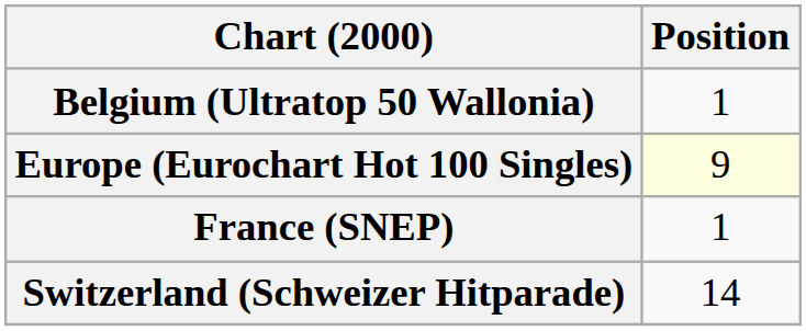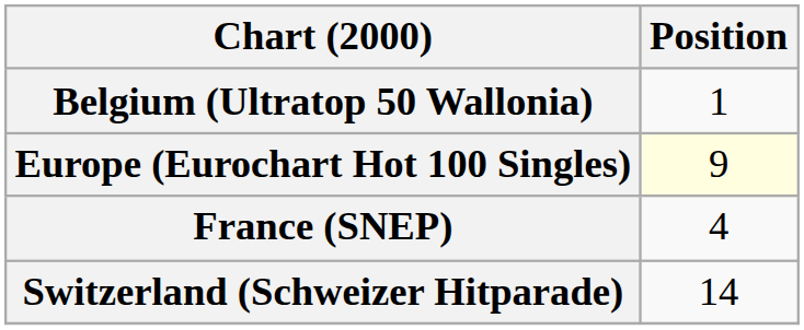 <table class="wikitable sortable plainrowheaders">
 <tr>
 <th>Chart (2000)</th>
 <th>Position</th>
 </tr>
 <tr>
 <th scope="row">Belgium (Ultratop 50 Wallonia)</th>
 <td align="center">1</td>
 </tr>
 <tr>
 <th scope="row">Europe (Eurochart Hot 100 Singles)</th>
 <td style="background: lightyellow; text-align:center;">9</td>
 </tr>
 <tr>
 <th scope="row">France (SNEP)</th>
-<td align="center">1</td>
+<td align="center">4</td>
 </tr>
 <tr>
 <th scope="row">Switzerland (Schweizer Hitparade)</th>
 <td align="center">14</td>
 </tr>
 <tr>
 </tr>
 </table>
